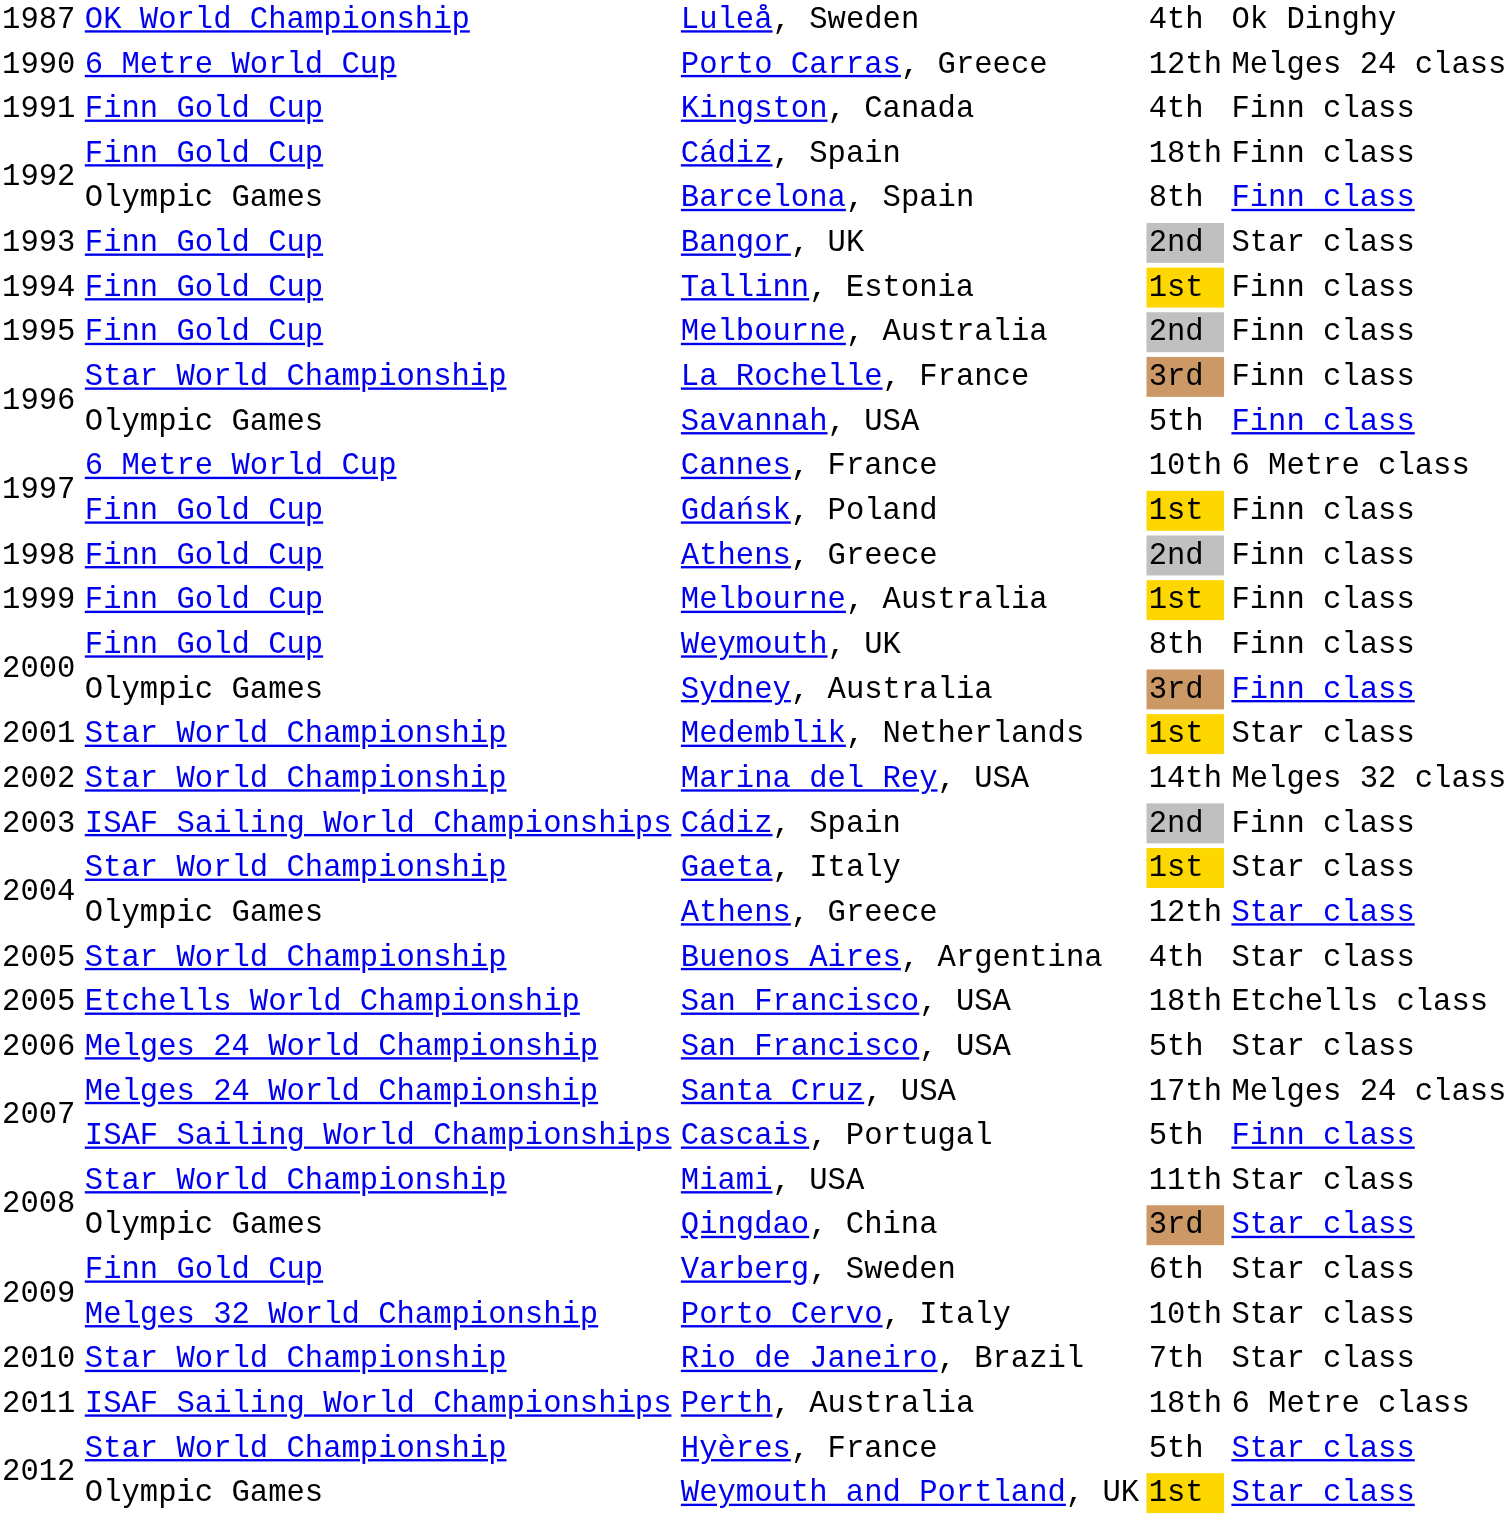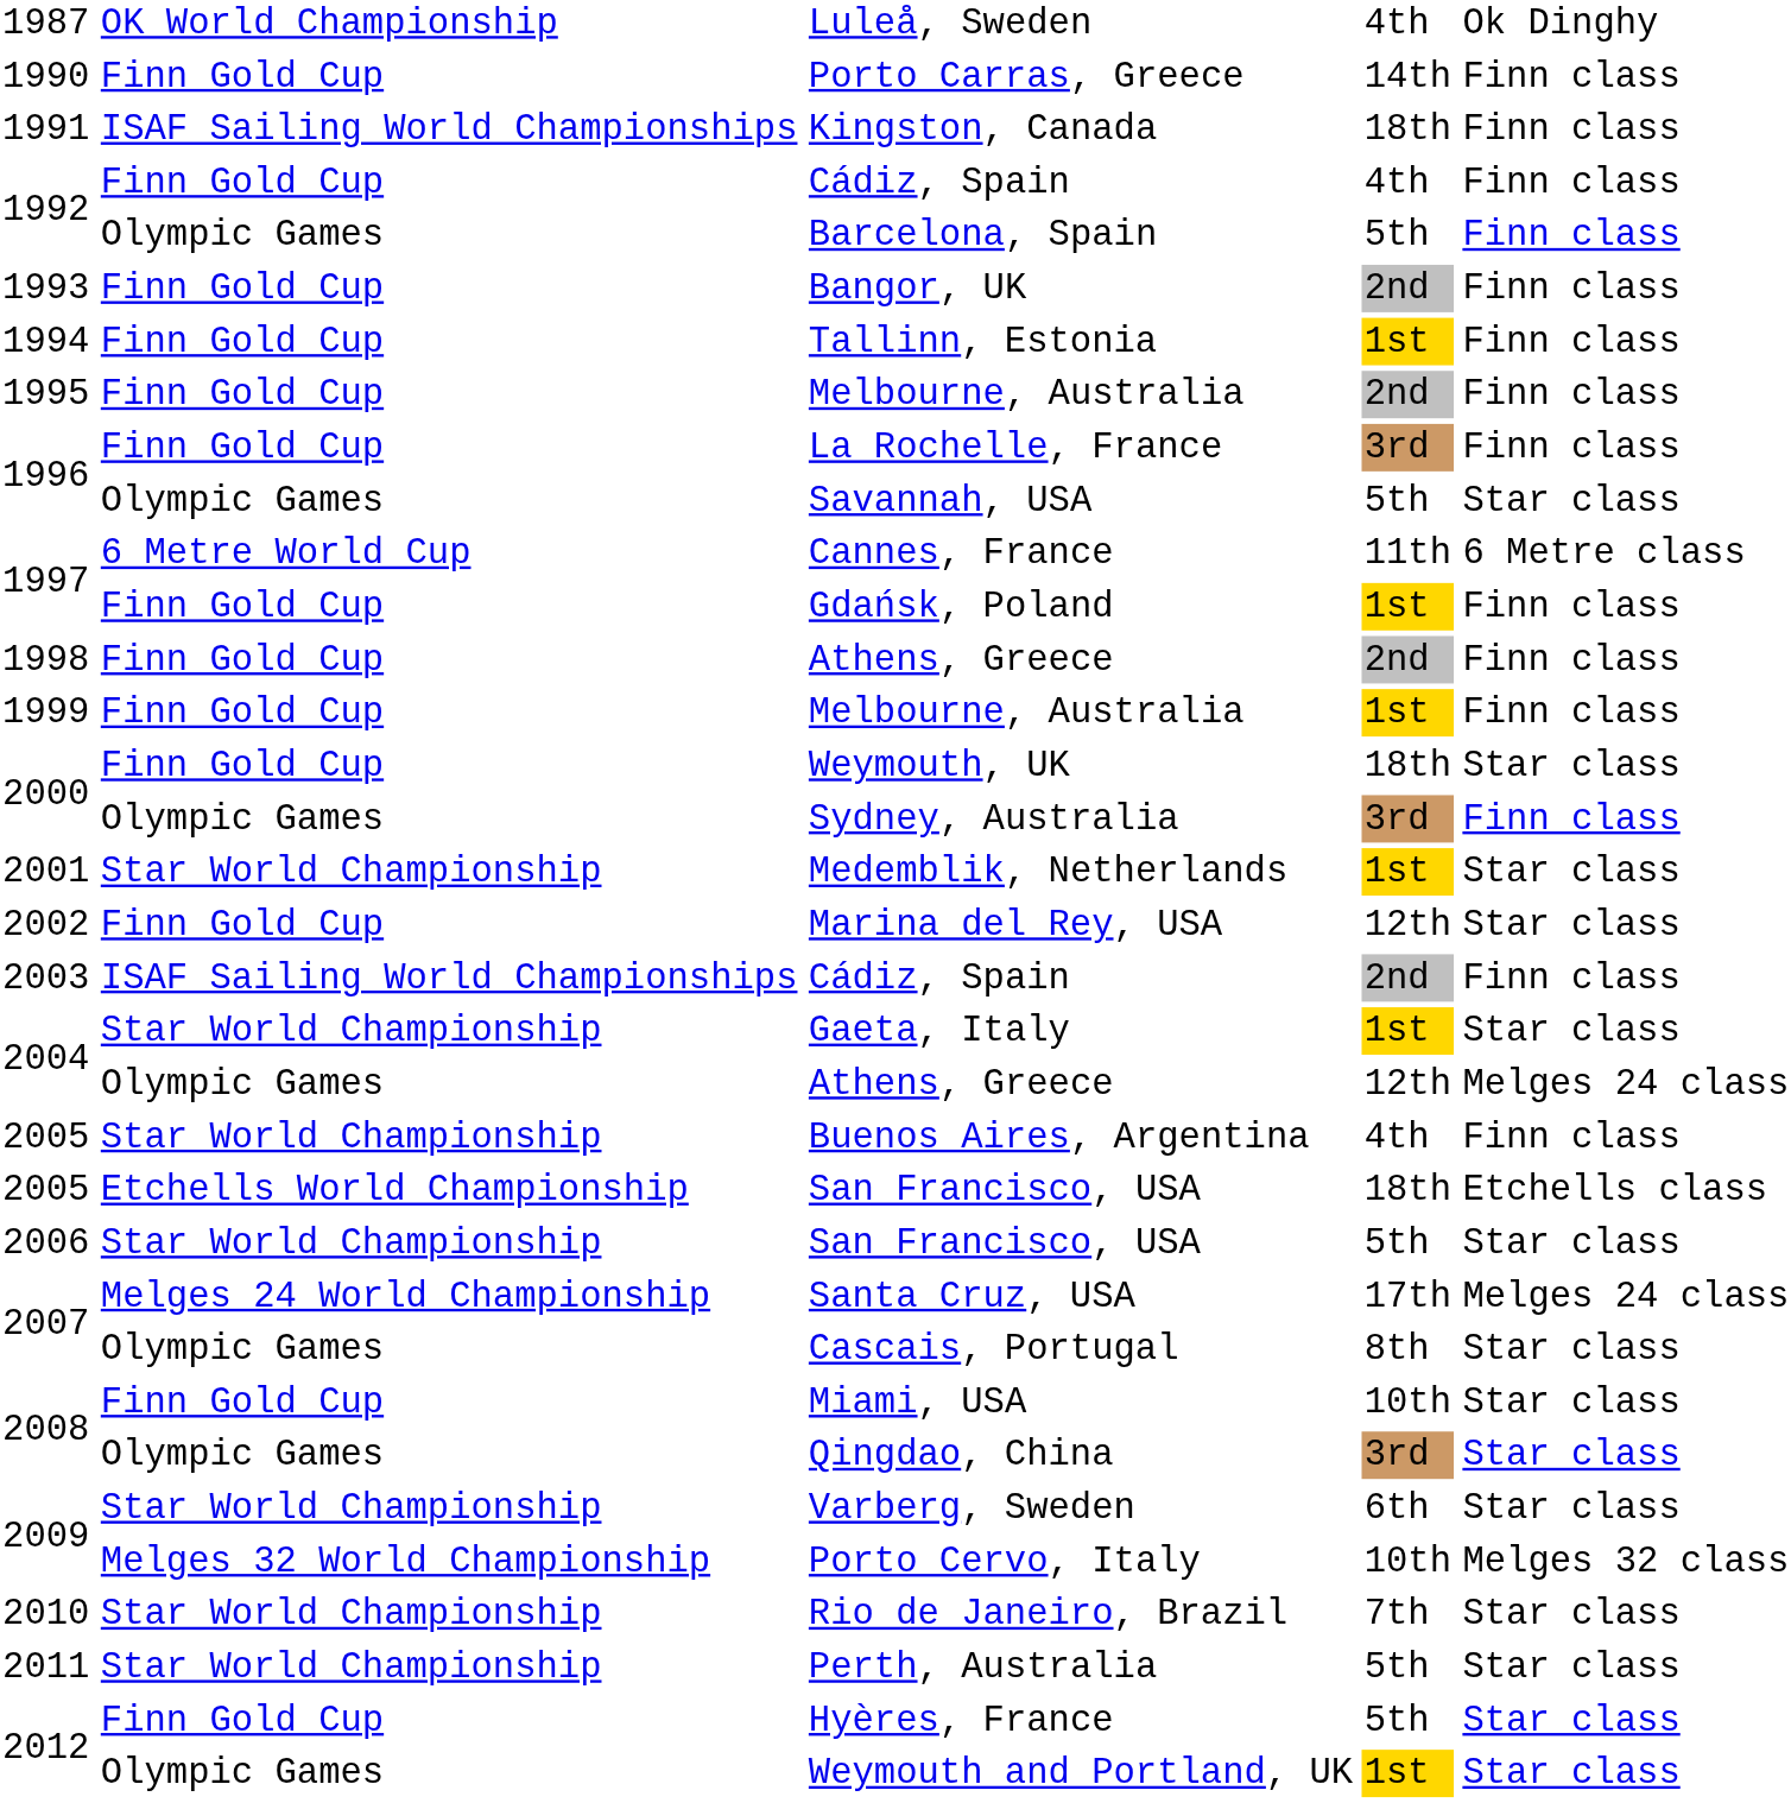 <table>
 <tr>
 <td>1987</td>
 <td><a href='#'>OK World Championship</a></td>
 <td><a href='#'>Luleå</a>, Sweden</td>
 <td>4th</td>
 <td>Ok Dinghy</td>
 </tr>
 <tr>
 <td>1990</td>
-<td><a href='#'>6 Metre World Cup</a></td>
+<td><a href='#'>Finn Gold Cup</a></td>
 <td><a href='#'>Porto Carras</a>, Greece</td>
-<td>12th</td>
-<td>Melges 24 class</td>
+<td>14th</td>
+<td>Finn class</td>
 </tr>
 <tr>
 <td>1991</td>
-<td><a href='#'>Finn Gold Cup</a></td>
+<td><a href='#'>ISAF Sailing World Championships</a></td>
 <td><a href='#'>Kingston</a>, Canada</td>
-<td>4th</td>
+<td>18th</td>
 <td>Finn class</td>
 </tr>
 <tr>
 <td rowspan=2>1992</td>
 <td><a href='#'>Finn Gold Cup</a></td>
 <td><a href='#'>Cádiz</a>, Spain</td>
-<td>18th</td>
+<td>4th</td>
 <td>Finn class</td>
 </tr>
 <tr>
 <td>Olympic Games</td>
 <td><a href='#'>Barcelona</a>, Spain</td>
-<td>8th</td>
+<td>5th</td>
 <td><a href='#'>Finn class</a></td>
 </tr>
 <tr>
 <td>1993</td>
 <td><a href='#'>Finn Gold Cup</a></td>
 <td><a href='#'>Bangor</a>, UK</td>
 <td style="background:silver;">2nd</td>
-<td>Star class</td>
+<td>Finn class</td>
 </tr>
 <tr>
 <td>1994</td>
 <td><a href='#'>Finn Gold Cup</a></td>
 <td><a href='#'>Tallinn</a>, Estonia</td>
 <td style="background:gold;">1st</td>
 <td>Finn class</td>
 </tr>
 <tr>
 <td>1995</td>
 <td><a href='#'>Finn Gold Cup</a></td>
 <td><a href='#'>Melbourne</a>, Australia</td>
 <td style="background:silver;">2nd</td>
 <td>Finn class</td>
 </tr>
 <tr>
 <td rowspan=2>1996</td>
-<td><a href='#'>Star World Championship</a></td>
+<td><a href='#'>Finn Gold Cup</a></td>
 <td><a href='#'>La Rochelle</a>, France</td>
 <td style="background:#c96;">3rd</td>
 <td>Finn class</td>
 </tr>
 <tr>
 <td>Olympic Games</td>
 <td><a href='#'>Savannah</a>, USA</td>
 <td>5th</td>
-<td><a href='#'>Finn class</a></td>
+<td>Star class</td>
 </tr>
 <tr>
 <td rowspan=2>1997</td>
 <td><a href='#'>6 Metre World Cup</a></td>
 <td><a href='#'>Cannes</a>, France</td>
-<td>10th</td>
+<td>11th</td>
 <td>6 Metre class</td>
 </tr>
 <tr>
 <td><a href='#'>Finn Gold Cup</a></td>
 <td><a href='#'>Gdańsk</a>, Poland</td>
 <td style="background:gold;">1st</td>
 <td>Finn class</td>
 </tr>
 <tr>
 <td>1998</td>
 <td><a href='#'>Finn Gold Cup</a></td>
 <td><a href='#'>Athens</a>, Greece</td>
 <td style="background:silver;">2nd</td>
 <td>Finn class</td>
 </tr>
 <tr>
 <td>1999</td>
 <td><a href='#'>Finn Gold Cup</a></td>
 <td><a href='#'>Melbourne</a>, Australia</td>
 <td style="background:gold;">1st</td>
 <td>Finn class</td>
 </tr>
 <tr>
 <td rowspan=2>2000</td>
 <td><a href='#'>Finn Gold Cup</a></td>
 <td><a href='#'>Weymouth</a>, UK</td>
-<td>8th</td>
-<td>Finn class</td>
+<td>18th</td>
+<td>Star class</td>
 </tr>
 <tr>
 <td>Olympic Games</td>
 <td><a href='#'>Sydney</a>, Australia</td>
 <td style="background:#c96;">3rd</td>
 <td><a href='#'>Finn class</a></td>
 </tr>
 <tr>
 <td>2001</td>
 <td><a href='#'>Star World Championship</a></td>
 <td><a href='#'>Medemblik</a>, Netherlands</td>
 <td style="background:gold;">1st</td>
 <td>Star class</td>
 </tr>
 <tr>
 <td>2002</td>
-<td><a href='#'>Star World Championship</a></td>
+<td><a href='#'>Finn Gold Cup</a></td>
 <td><a href='#'>Marina del Rey</a>, USA</td>
-<td>14th</td>
-<td>Melges 32 class</td>
+<td>12th</td>
+<td>Star class</td>
 </tr>
 <tr>
 <td>2003</td>
 <td><a href='#'>ISAF Sailing World Championships</a></td>
 <td><a href='#'>Cádiz</a>, Spain</td>
 <td style="background:silver;">2nd</td>
 <td>Finn class</td>
 </tr>
 <tr>
 <td rowspan=2>2004</td>
 <td><a href='#'>Star World Championship</a></td>
 <td><a href='#'>Gaeta</a>, Italy</td>
 <td style="background:gold;">1st</td>
 <td>Star class</td>
 </tr>
 <tr>
 <td>Olympic Games</td>
 <td><a href='#'>Athens</a>, Greece</td>
 <td>12th</td>
-<td><a href='#'>Star class</a></td>
+<td>Melges 24 class</td>
 </tr>
 <tr>
 <td>2005</td>
 <td><a href='#'>Star World Championship</a></td>
 <td><a href='#'>Buenos Aires</a>, Argentina</td>
 <td>4th</td>
-<td>Star class</td>
+<td>Finn class</td>
 </tr>
 <tr>
 <td>2005</td>
 <td><a href='#'>Etchells World Championship</a></td>
 <td><a href='#'>San Francisco</a>, USA</td>
 <td>18th</td>
 <td>Etchells class</td>
 </tr>
 <tr>
 <td>2006</td>
-<td><a href='#'>Melges 24 World Championship</a></td>
+<td><a href='#'>Star World Championship</a></td>
 <td><a href='#'>San Francisco</a>, USA</td>
 <td>5th</td>
 <td>Star class</td>
 </tr>
 <tr>
 <td rowspan=2>2007</td>
 <td><a href='#'>Melges 24 World Championship</a></td>
 <td><a href='#'>Santa Cruz</a>, USA</td>
 <td>17th</td>
 <td>Melges 24 class</td>
 </tr>
 <tr>
-<td><a href='#'>ISAF Sailing World Championships</a></td>
+<td>Olympic Games</td>
 <td><a href='#'>Cascais</a>, Portugal</td>
-<td>5th</td>
-<td><a href='#'>Finn class</a></td>
+<td>8th</td>
+<td>Star class</td>
 </tr>
 <tr>
 <td rowspan=2>2008</td>
-<td><a href='#'>Star World Championship</a></td>
+<td><a href='#'>Finn Gold Cup</a></td>
 <td><a href='#'>Miami</a>, USA</td>
-<td>11th</td>
+<td>10th</td>
 <td>Star class</td>
 </tr>
 <tr>
 <td>Olympic Games</td>
 <td><a href='#'>Qingdao</a>, China</td>
 <td style="background:#c96;">3rd</td>
 <td><a href='#'>Star class</a></td>
 </tr>
 <tr>
 <td rowspan=2>2009</td>
-<td><a href='#'>Finn Gold Cup</a></td>
+<td><a href='#'>Star World Championship</a></td>
 <td><a href='#'>Varberg</a>, Sweden</td>
 <td>6th</td>
 <td>Star class</td>
 </tr>
 <tr>
 <td><a href='#'>Melges 32 World Championship</a></td>
 <td><a href='#'>Porto Cervo</a>, Italy</td>
 <td>10th</td>
-<td>Star class</td>
+<td>Melges 32 class</td>
 </tr>
 <tr>
 <td>2010</td>
 <td><a href='#'>Star World Championship</a></td>
 <td><a href='#'>Rio de Janeiro</a>, Brazil</td>
 <td>7th</td>
 <td>Star class</td>
 </tr>
 <tr>
 <td>2011</td>
-<td><a href='#'>ISAF Sailing World Championships</a></td>
+<td><a href='#'>Star World Championship</a></td>
 <td><a href='#'>Perth</a>, Australia</td>
-<td>18th</td>
-<td>6 Metre class</td>
+<td>5th</td>
+<td>Star class</td>
 </tr>
 <tr>
 <td rowspan=2>2012</td>
-<td><a href='#'>Star World Championship</a></td>
+<td><a href='#'>Finn Gold Cup</a></td>
 <td><a href='#'>Hyères</a>, France</td>
 <td>5th</td>
 <td><a href='#'>Star class</a></td>
 </tr>
 <tr>
 <td>Olympic Games</td>
 <td><a href='#'>Weymouth and Portland</a>, UK</td>
 <td style="background:gold;">1st</td>
 <td><a href='#'>Star class</a></td>
 </tr>
 </table>
